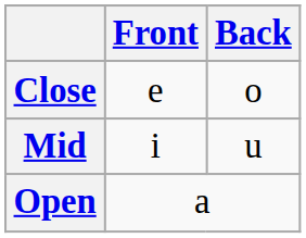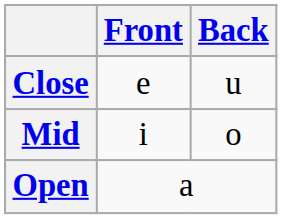 <table class="wikitable" style=text-align:center>
 <tr>
 <th></th>
 <th><a href='#'>Front</a></th>
 <th><a href='#'>Back</a></th>
 </tr>
 <tr>
 <th><a href='#'>Close</a></th>
 <td>e</td>
-<td>o</td>
+<td>u</td>
 </tr>
 <tr>
 <th><a href='#'>Mid</a></th>
 <td>i</td>
-<td>u</td>
+<td>o</td>
 </tr>
 <tr>
 <th><a href='#'>Open</a></th>
 <td colspan="2">a</td>
 </tr>
 </table>
